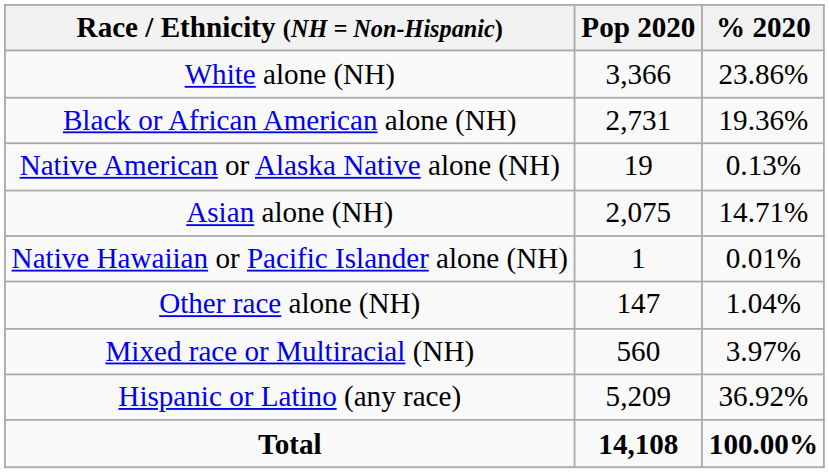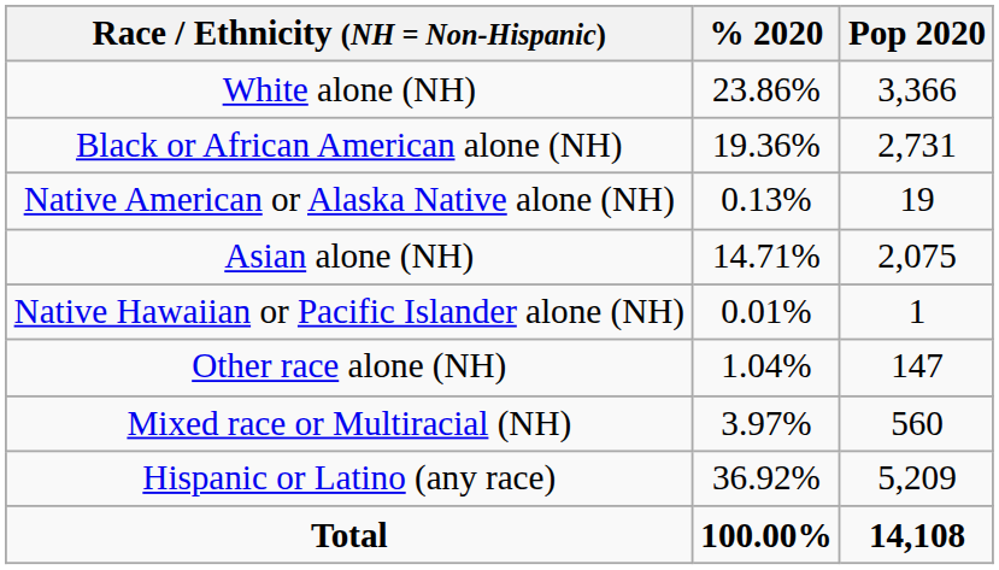 <table class="wikitable" style="text-align:center;">
 <tr>
 <th>Race / Ethnicity <small>(<em>NH = Non-Hispanic</em>)</small></th>
+<th>% 2020</th>
 <th>Pop 2020</th>
-<th>% 2020</th>
 </tr>
 <tr>
 <td><a href='#'>White</a> alone (NH)</td>
+<td>23.86%</td>
 <td>3,366</td>
-<td>23.86%</td>
 </tr>
 <tr>
 <td><a href='#'>Black or African American</a> alone (NH)</td>
+<td>19.36%</td>
 <td>2,731</td>
-<td>19.36%</td>
 </tr>
 <tr>
 <td><a href='#'>Native American</a> or <a href='#'>Alaska Native</a> alone (NH)</td>
+<td>0.13%</td>
 <td>19</td>
-<td>0.13%</td>
 </tr>
 <tr>
 <td><a href='#'>Asian</a> alone (NH)</td>
+<td>14.71%</td>
 <td>2,075</td>
-<td>14.71%</td>
 </tr>
 <tr>
 <td><a href='#'>Native Hawaiian</a> or <a href='#'>Pacific Islander</a> alone (NH)</td>
+<td>0.01%</td>
 <td>1</td>
-<td>0.01%</td>
 </tr>
 <tr>
 <td><a href='#'>Other race</a> alone (NH)</td>
+<td>1.04%</td>
 <td>147</td>
-<td>1.04%</td>
 </tr>
 <tr>
 <td><a href='#'>Mixed race or Multiracial</a> (NH)</td>
+<td>3.97%</td>
 <td>560</td>
-<td>3.97%</td>
 </tr>
 <tr>
 <td><a href='#'>Hispanic or Latino</a> (any race)</td>
+<td>36.92%</td>
 <td>5,209</td>
-<td>36.92%</td>
 </tr>
 <tr>
 <td><strong>Total</strong></td>
+<td><strong>100.00%</strong></td>
 <td><strong>14,108</strong></td>
-<td><strong>100.00%</strong></td>
 </tr>
 </table>
